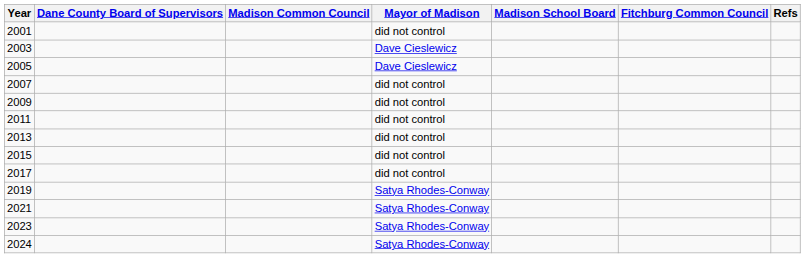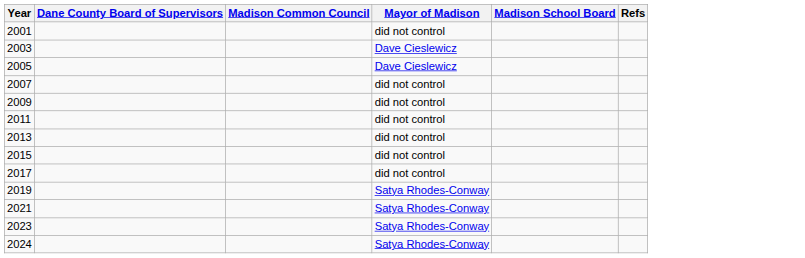 <table class="wikitable sortable">
 <tr>
 <th>Year</th>
 <th><a href='#'>Dane County Board of Supervisors</a></th>
 <th><a href='#'>Madison Common Council</a></th>
 <th><a href='#'>Mayor of Madison</a></th>
 <th><a href='#'>Madison School Board</a></th>
-<th><a href='#'>Fitchburg Common Council</a></th>
 <th>Refs</th>
 </tr>
 <tr>
 <td>2001</td>
 <td></td>
 <td></td>
 <td>did not control</td>
-<td></td>
 <td></td>
 <td></td>
 </tr>
 <tr>
 <td>2003</td>
 <td></td>
 <td></td>
 <td><a href='#'>Dave Cieslewicz</a></td>
 <td></td>
 <td></td>
-<td></td>
 </tr>
 <tr>
 <td>2005</td>
 <td></td>
 <td></td>
 <td><a href='#'>Dave Cieslewicz</a></td>
-<td></td>
 <td></td>
 <td></td>
 </tr>
 <tr>
 <td>2007</td>
 <td></td>
 <td></td>
 <td>did not control</td>
 <td></td>
 <td></td>
-<td></td>
 </tr>
 <tr>
 <td>2009</td>
 <td></td>
 <td></td>
 <td>did not control</td>
-<td></td>
 <td></td>
 <td></td>
 </tr>
 <tr>
 <td>2011</td>
 <td></td>
 <td></td>
 <td>did not control</td>
 <td></td>
 <td></td>
-<td></td>
 </tr>
 <tr>
 <td>2013</td>
 <td></td>
 <td></td>
 <td>did not control</td>
-<td></td>
 <td></td>
 <td></td>
 </tr>
 <tr>
 <td>2015</td>
 <td></td>
 <td></td>
 <td>did not control</td>
 <td></td>
 <td></td>
-<td></td>
 </tr>
 <tr>
 <td>2017</td>
 <td></td>
 <td></td>
 <td>did not control</td>
-<td></td>
 <td></td>
 <td></td>
 </tr>
 <tr>
 <td>2019</td>
 <td></td>
 <td></td>
 <td><a href='#'>Satya Rhodes-Conway</a></td>
 <td></td>
 <td></td>
-<td></td>
 </tr>
 <tr>
 <td>2021</td>
 <td></td>
 <td></td>
 <td><a href='#'>Satya Rhodes-Conway</a></td>
-<td></td>
 <td></td>
 <td></td>
 </tr>
 <tr>
 <td>2023</td>
 <td></td>
 <td></td>
 <td><a href='#'>Satya Rhodes-Conway</a></td>
 <td></td>
 <td></td>
-<td></td>
 </tr>
 <tr>
 <td>2024</td>
 <td></td>
 <td></td>
 <td><a href='#'>Satya Rhodes-Conway</a></td>
 <td></td>
 <td></td>
-<td></td>
 </tr>
 </table>
